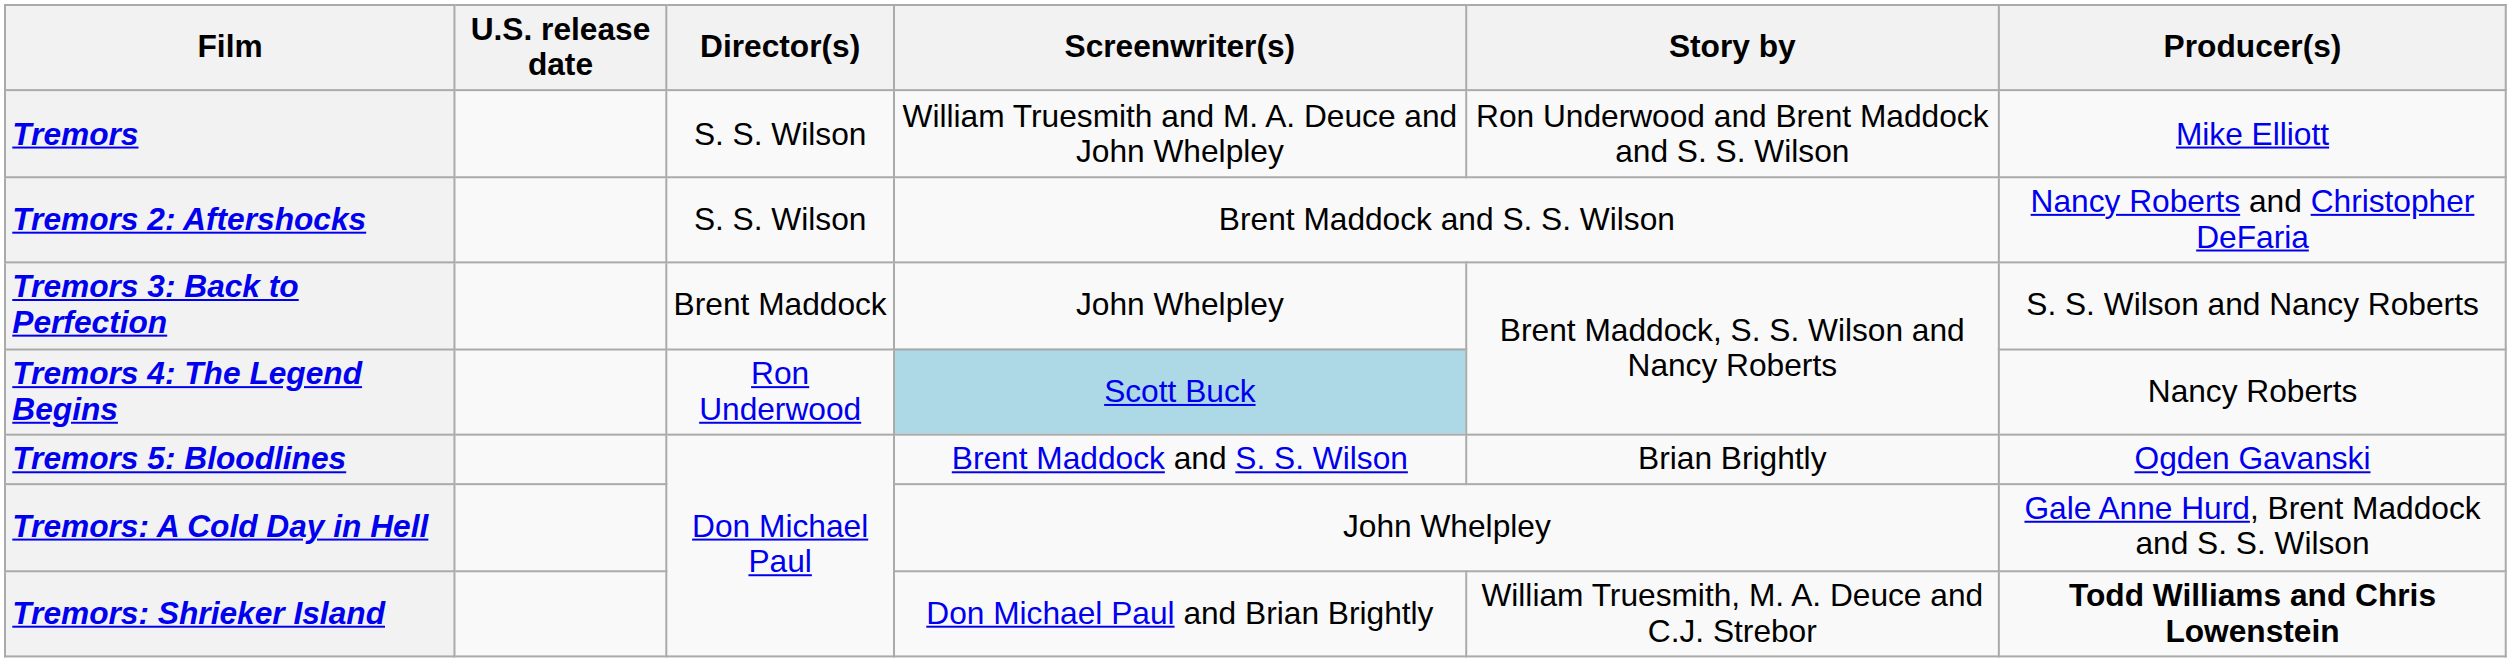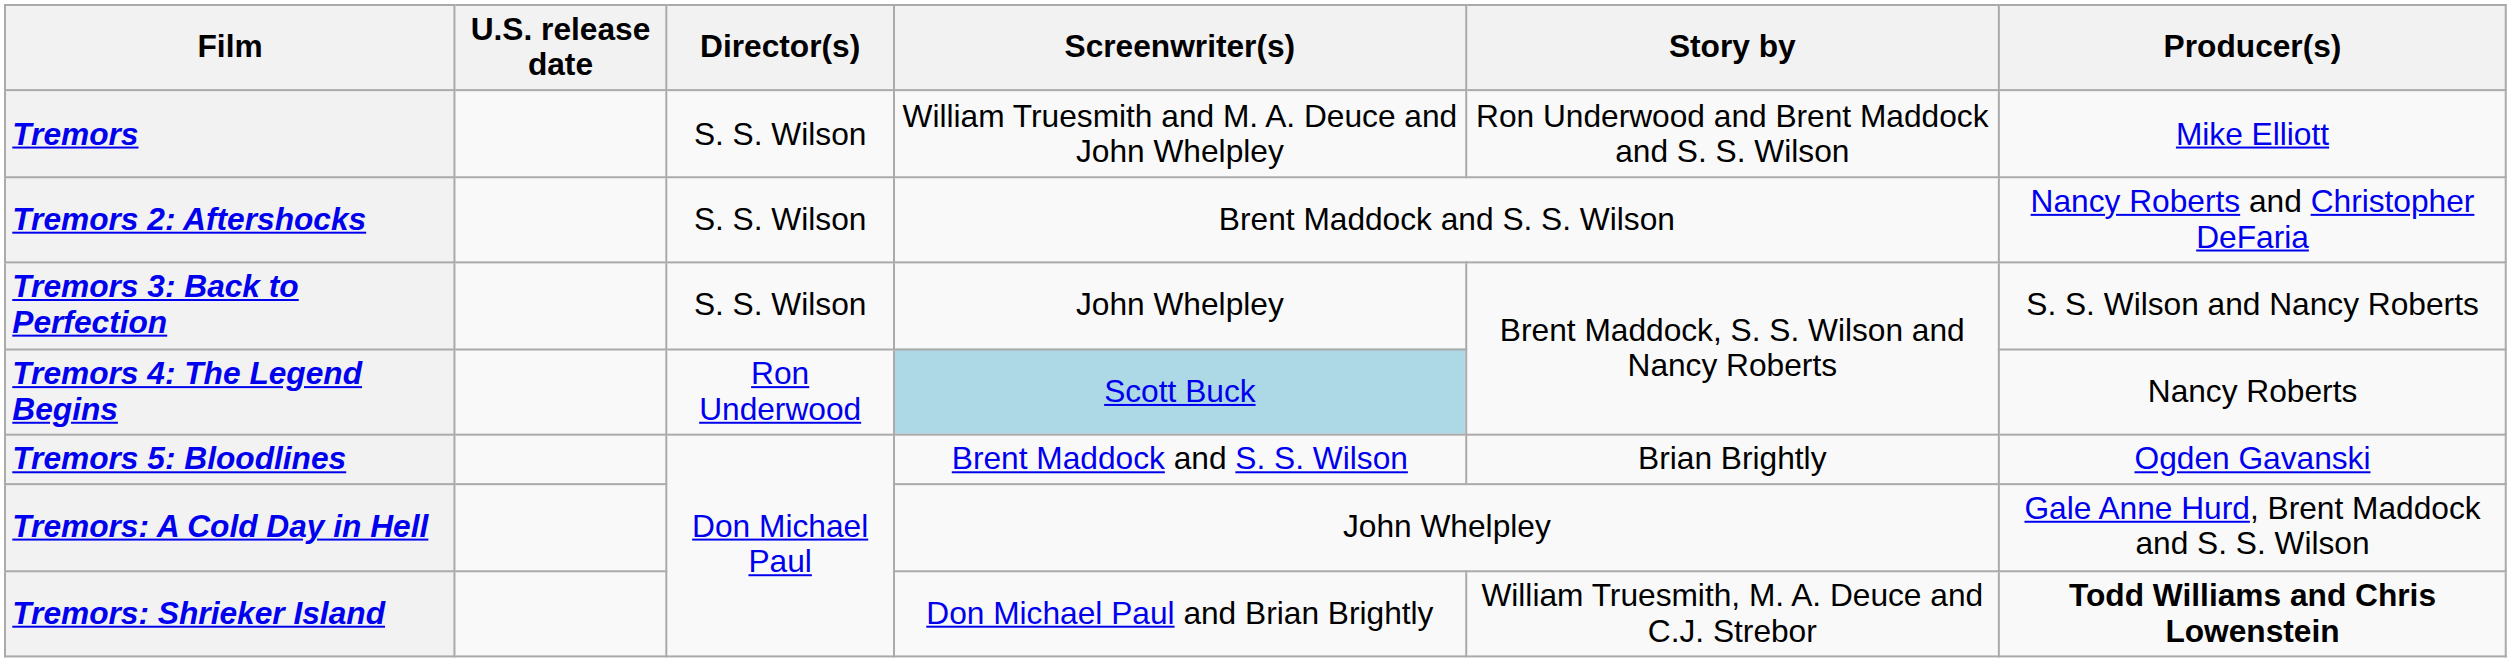 <table class="wikitable plainrowheaders" style="text-align:center" width=100%>
 <tr>
 <th scope="col" style="width:18%;">Film</th>
 <th scope="col">U.S. release date</th>
 <th scope="col">Director(s)</th>
 <th scope="col">Screenwriter(s)</th>
 <th scope="col">Story by</th>
 <th scope="col">Producer(s)</th>
 </tr>
 <tr>
 <th scope="row" style="text-align:left"><em><a href='#'>Tremors</a></em></th>
 <td></td>
 <td>S. S. Wilson</td>
 <td>William Truesmith and M. A. Deuce and John Whelpley</td>
 <td>Ron Underwood and Brent Maddock and S. S. Wilson</td>
 <td><a href='#'>Mike Elliott</a></td>
 </tr>
 <tr>
 <th scope="row" style="text-align:left"><em><a href='#'>Tremors 2: Aftershocks</a></em></th>
 <td></td>
 <td>S. S. Wilson</td>
 <td colspan="2">Brent Maddock and S. S. Wilson</td>
 <td><a href='#'>Nancy Roberts</a> and <a href='#'>Christopher DeFaria</a></td>
 </tr>
 <tr>
 <th scope="row" style="text-align:left"><em><a href='#'>Tremors 3: Back to Perfection</a></em></th>
 <td></td>
-<td>Brent Maddock</td>
+<td>S. S. Wilson</td>
 <td>John Whelpley</td>
 <td rowspan="2">Brent Maddock, S. S. Wilson and Nancy Roberts</td>
 <td>S. S. Wilson and Nancy Roberts</td>
 </tr>
 <tr>
 <th scope="row" style="text-align:left"><em><a href='#'>Tremors 4: The Legend Begins</a></em></th>
 <td></td>
 <td><a href='#'>Ron Underwood</a></td>
 <td style="background: lightblue;"><a href='#'>Scott Buck</a></td>
 <td>Nancy Roberts</td>
 </tr>
 <tr>
 <th scope="row" style="text-align:left"><em><a href='#'>Tremors 5: Bloodlines</a></em></th>
 <td></td>
 <td rowspan="3"><a href='#'>Don Michael Paul</a></td>
 <td><a href='#'>Brent Maddock</a> and <a href='#'>S. S. Wilson</a></td>
 <td>Brian Brightly</td>
 <td><a href='#'>Ogden Gavanski</a></td>
 </tr>
 <tr>
 <th scope="row" style="text-align:left"><em><a href='#'>Tremors: A Cold Day in Hell</a></em></th>
 <td></td>
 <td colspan="2">John Whelpley</td>
 <td><a href='#'>Gale Anne Hurd</a>, Brent Maddock and S. S. Wilson</td>
 </tr>
 <tr>
 <th scope="row" style="text-align:left"><em><a href='#'>Tremors: Shrieker Island</a></em></th>
 <td></td>
 <td><a href='#'>Don Michael Paul</a> and Brian Brightly</td>
 <td>William Truesmith, M. A. Deuce and C.J. Strebor</td>
 <td><strong>Todd Williams and Chris Lowenstein</strong></td>
 </tr>
 </table>
